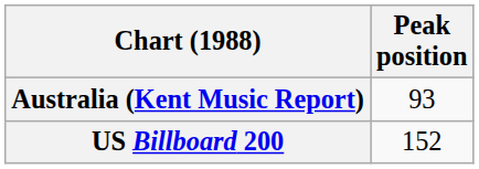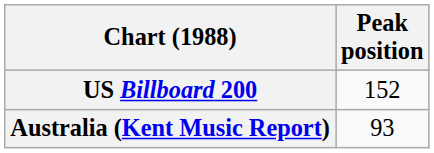 <table class="wikitable sortable plainrowheaders" style="text-align:center">
 <tr>
 <th scope="col">Chart (1988)</th>
 <th scope="col">Peak<br>position</th>
 </tr>
 <tr>
+<th scope="row">US <a href='#'><em>Billboard</em> 200</a></th>
+<td>152</td>
+</tr>
+<tr>
 <th scope="row">Australia (<a href='#'>Kent Music Report</a>)</th>
 <td style="text-align:center;">93</td>
 </tr>
-<tr>
-<th scope="row">US <a href='#'><em>Billboard</em> 200</a></th>
-<td>152</td>
-</tr>
 </table>
